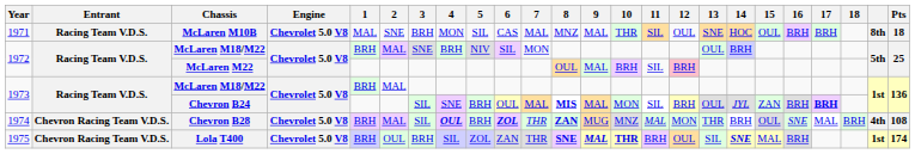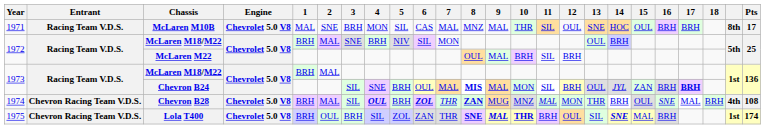 <table class="wikitable" style="text-align:center; font-size:90%">
 <tr>
 <th>Year</th>
 <th>Entrant</th>
 <th>Chassis</th>
 <th>Engine</th>
 <th>1</th>
 <th>2</th>
 <th>3</th>
 <th>4</th>
 <th>5</th>
 <th>6</th>
 <th>7</th>
 <th>8</th>
 <th>9</th>
 <th>10</th>
 <th>11</th>
 <th>12</th>
 <th>13</th>
 <th>14</th>
 <th>15</th>
 <th>16</th>
 <th>17</th>
 <th>18</th>
 <th></th>
 <th>Pts</th>
 </tr>
 <tr>
 <td><a href='#'>1971</a></td>
 <th>Racing Team V.D.S.</th>
 <th><a href='#'>McLaren</a> <a href='#'>M10B</a></th>
 <th><a href='#'>Chevrolet</a> 5.0 <a href='#'>V8</a></th>
 <td><a href='#'>MAL</a></td>
 <td><a href='#'>SNE</a></td>
 <td><a href='#'>BRH</a></td>
 <td><a href='#'>MON</a></td>
 <td><a href='#'>SIL</a></td>
 <td><a href='#'>CAS</a></td>
 <td><a href='#'>MAL</a></td>
 <td><a href='#'>MNZ</a></td>
 <td><a href='#'>MAL</a></td>
 <td style="background:#DFFFDF;"><a href='#'>THR</a><br></td>
 <td style="background:#FFDF9F;"><a href='#'>SIL</a><br></td>
 <td><a href='#'>OUL</a></td>
 <td style="background:#FFDF9F;"><a href='#'>SNE</a><br></td>
 <td style="background:#FFDF9F;"><a href='#'>HOC</a><br></td>
 <td style="background:#DFFFDF;"><a href='#'>OUL</a><br></td>
 <td style="background:#EFCFFF;"><a href='#'>BRH</a><br></td>
 <td style="background:#DFFFDF;"><a href='#'>BRH</a><br></td>
 <td></td>
 <th>8th</th>
-<th>18</th>
+<th>17</th>
 </tr>
 <tr>
 <td rowspan=2><a href='#'>1972</a></td>
 <th rowspan=2>Racing Team V.D.S.</th>
 <th><a href='#'>McLaren</a> <a href='#'>M18</a>/<a href='#'>M22</a></th>
 <th rowspan=2><a href='#'>Chevrolet</a> 5.0 <a href='#'>V8</a></th>
 <td style="background:#DFFFDF;"><a href='#'>BRH</a><br></td>
 <td style="background:#EFCFFF;"><a href='#'>MAL</a><br></td>
 <td style="background:#dfdfdf;"><a href='#'>SNE</a><br></td>
 <td style="background:#DFFFDF;"><a href='#'>BRH</a><br></td>
 <td style="background:#dfdfdf;"><a href='#'>NIV</a><br></td>
 <td style="background:#EFCFFF;"><a href='#'>SIL</a><br></td>
 <td><a href='#'>MON</a></td>
 <td></td>
 <td></td>
 <td></td>
 <td></td>
 <td></td>
 <td style="background:#DFFFDF;"><a href='#'>OUL</a><br></td>
 <td style="background:#CFCFFF;"><a href='#'>BRH</a><br></td>
 <td></td>
 <td></td>
 <td></td>
 <td></td>
 <th rowspan=2>5th</th>
 <th rowspan=2>25</th>
 </tr>
 <tr>
 <th><a href='#'>McLaren</a> <a href='#'>M22</a></th>
 <td></td>
 <td></td>
 <td></td>
 <td></td>
 <td></td>
 <td></td>
 <td></td>
 <td style="background:#FFDF9F;"><a href='#'>OUL</a><br></td>
 <td style="background:#DFFFDF;"><a href='#'>MAL</a><br></td>
 <td style="background:#EFCFFF;"><a href='#'>BRH</a><br></td>
 <td><a href='#'>SIL</a></td>
-<td style="background: pink;"><a href='#'>BRH</a></td>
+<td><a href='#'>BRH</a></td>
 <td></td>
 <td></td>
 <td></td>
 <td></td>
 <td></td>
 <td></td>
 </tr>
 <tr>
 <td rowspan=2><a href='#'>1973</a></td>
 <th rowspan=2>Racing Team V.D.S.</th>
 <th><a href='#'>McLaren</a> <a href='#'>M18</a>/<a href='#'>M22</a></th>
 <th rowspan=2><a href='#'>Chevrolet</a> 5.0 <a href='#'>V8</a></th>
 <td style="background:#DFFFDF;"><a href='#'>BRH</a><br></td>
 <td><a href='#'>MAL</a></td>
 <td></td>
 <td></td>
 <td></td>
 <td></td>
 <td></td>
 <td></td>
 <td></td>
 <td></td>
 <td></td>
 <td></td>
 <td></td>
 <td></td>
 <td></td>
 <td></td>
 <td></td>
 <td></td>
 <th rowspan=2 style="background:#ffffbf;">1st</th>
 <th rowspan=2 style="background:#ffffbf;">136</th>
 </tr>
 <tr>
 <th><a href='#'>Chevron</a> <a href='#'>B24</a></th>
 <td></td>
 <td></td>
 <td style="background:#DFFFDF;"><a href='#'>SIL</a><br></td>
 <td style="background:#EFCFFF;"><a href='#'>SNE</a><br></td>
 <td style="background:#DFFFDF;"><a href='#'>BRH</a><br></td>
 <td style="background:#ffffbf;"><a href='#'>OUL</a><br></td>
 <td style="background:#FFDF9F;"><a href='#'>MAL</a><br></td>
 <td style="background:#ffffff;"><strong><a href='#'>MIS</a></strong><br></td>
 <td style="background:#FFDF9F;"><a href='#'>MAL</a><br></td>
 <td style="background:#DFFFDF;"><a href='#'>MON</a><br></td>
 <td style="background:#ffffff;"><a href='#'>SIL</a><br></td>
 <td style="background:#ffffbf;"><a href='#'>BRH</a><br></td>
 <td style="background:#dfdfdf;"><a href='#'>OUL</a><br></td>
 <td style="background:#dfdfdf;"><em><a href='#'>JYL</a></em><br></td>
 <td style="background:#DFFFDF;"><a href='#'>ZAN</a><br></td>
 <td style="background:#dfdfdf;"><a href='#'>BRH</a><br></td>
 <td style="background:#EFCFFF;"><strong><a href='#'>BRH</a></strong><br></td>
 <td></td>
 </tr>
 <tr>
 <td><a href='#'>1974</a></td>
 <th>Chevron Racing Team V.D.S.</th>
 <th><a href='#'>Chevron</a> <a href='#'>B28</a></th>
 <th><a href='#'>Chevrolet</a> 5.0 <a href='#'>V8</a></th>
 <td style="background:#EFCFFF;"><a href='#'>BRH</a><br></td>
 <td style="background:#EFCFFF;"><a href='#'>MAL</a><br></td>
 <td style="background:#DFFFDF;"><a href='#'>SIL</a><br></td>
 <td style="background:#EFCFFF;"><strong><em><a href='#'>OUL</a></em></strong><br></td>
 <td style="background:#DFFFDF;"><a href='#'>BRH</a><br></td>
 <td style="background:#EFCFFF;"><strong><em><a href='#'>ZOL</a></em></strong><br></td>
 <td style="background:#DFFFDF;"><em><a href='#'>THR</a></em><br></td>
 <td style="background:#DFFFDF;"><strong><a href='#'>ZAN</a></strong><br></td>
 <td style="background:#FFDF9F;"><a href='#'>MUG</a><br></td>
 <td style="background:#dfdfdf;"><a href='#'>MNZ</a><br></td>
 <td style="background:#DFFFDF;"><em><a href='#'>MAL</a></em><br></td>
 <td style="background:#DFFFDF;"><a href='#'>MON</a><br></td>
 <td style="background:#DFFFDF;"><a href='#'>THR</a><br></td>
 <td style="background:#FFFFFF;"><a href='#'>BRH</a><br></td>
 <td style="background:#dfdfdf;"><a href='#'>OUL</a><br></td>
 <td style="background:#DFFFDF;"><em><a href='#'>SNE</a></em><br></td>
 <td style="background:#FFFFFF;"><a href='#'>MAL</a><br></td>
 <td style="background:#DFFFDF;"><a href='#'>BRH</a><br></td>
 <th>4th</th>
 <th>108</th>
 </tr>
 <tr>
 <td><a href='#'>1975</a></td>
 <th>Chevron Racing Team V.D.S.</th>
 <th><a href='#'>Lola</a> <a href='#'>T400</a></th>
 <th><a href='#'>Chevrolet</a> 5.0 <a href='#'>V8</a></th>
 <td style="background:#CFCFFF;"><a href='#'>BRH</a><br></td>
 <td style="background:#DFFFDF;"><a href='#'>OUL</a><br></td>
 <td style="background:#DFFFDF;"><a href='#'>BRH</a><br></td>
 <td style="background:#CFCFFF;"><a href='#'>SIL</a><br></td>
 <td style="background:#CFCFFF;"><a href='#'>ZOL</a><br></td>
 <td style="background:#dfdfdf;"><a href='#'>ZAN</a><br></td>
 <td style="background:#dfdfdf;"><a href='#'>THR</a><br></td>
 <td style="background:#EFCFFF;"><strong><a href='#'>SNE</a></strong><br></td>
 <td style="background:#ffffbf;"><strong><em><a href='#'>MAL</a></em></strong><br></td>
 <td style="background:#ffffbf;"><strong><a href='#'>THR</a></strong><br></td>
 <td style="background:#EFCFFF;"><a href='#'>BRH</a><br></td>
 <td style="background:#FFDF9F;"><a href='#'>OUL</a><br></td>
 <td style="background:#DFFFDF;"><a href='#'>SIL</a><br></td>
 <td style="background:#ffffbf;"><strong><em><a href='#'>SNE</a></em></strong><br></td>
 <td style="background:#ffffbf;"><a href='#'>MAL</a><br></td>
 <td style="background:#dfdfdf;"><a href='#'>BRH</a><br></td>
 <td></td>
 <td></td>
 <th style="background:#ffffbf;">1st</th>
 <th style="background:#ffffbf;">174</th>
 </tr>
 </table>
